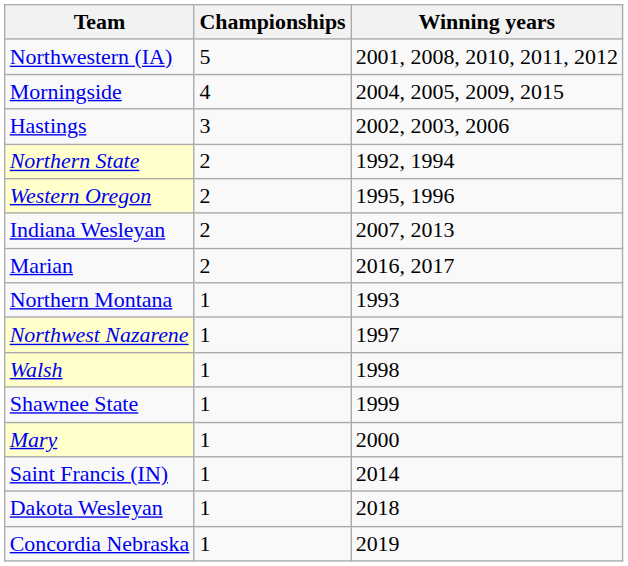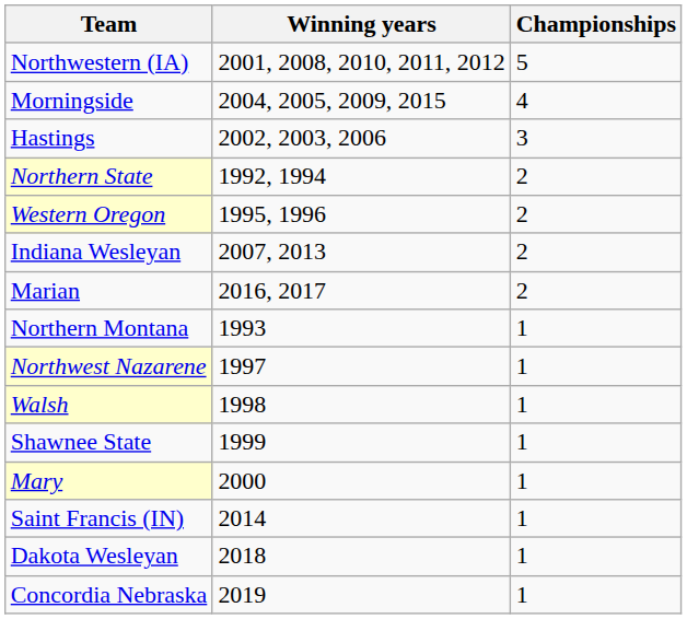 <table class="wikitable">
 <tr>
 <th>Team</th>
+<th>Winning years</th>
 <th>Championships</th>
-<th>Winning years</th>
 </tr>
 <tr>
 <td><a href='#'>Northwestern (IA)</a></td>
+<td>2001, 2008, 2010, 2011, 2012</td>
 <td>5</td>
-<td>2001, 2008, 2010, 2011, 2012</td>
 </tr>
 <tr>
 <td><a href='#'>Morningside</a></td>
+<td>2004, 2005, 2009, 2015</td>
 <td>4</td>
-<td>2004, 2005, 2009, 2015</td>
 </tr>
 <tr>
 <td><a href='#'>Hastings</a></td>
+<td>2002, 2003, 2006</td>
 <td>3</td>
-<td>2002, 2003, 2006</td>
 </tr>
 <tr>
 <td bgcolor=#ffffcc><em><a href='#'>Northern State</a></em></td>
+<td>1992, 1994</td>
 <td>2</td>
-<td>1992, 1994</td>
 </tr>
 <tr>
 <td bgcolor=#ffffcc><em><a href='#'>Western Oregon</a></em></td>
+<td>1995, 1996</td>
 <td>2</td>
-<td>1995, 1996</td>
 </tr>
 <tr>
 <td><a href='#'>Indiana Wesleyan</a></td>
+<td>2007, 2013</td>
 <td>2</td>
-<td>2007, 2013</td>
 </tr>
 <tr>
 <td><a href='#'>Marian</a></td>
+<td>2016, 2017</td>
 <td>2</td>
-<td>2016, 2017</td>
 </tr>
 <tr>
 <td><a href='#'>Northern Montana</a></td>
+<td>1993</td>
 <td>1</td>
-<td>1993</td>
 </tr>
 <tr>
 <td bgcolor=#ffffcc><em><a href='#'>Northwest Nazarene</a></em></td>
+<td>1997</td>
 <td>1</td>
-<td>1997</td>
 </tr>
 <tr>
 <td bgcolor=#ffffcc><em><a href='#'>Walsh</a></em></td>
+<td>1998</td>
 <td>1</td>
-<td>1998</td>
 </tr>
 <tr>
 <td><a href='#'>Shawnee State</a></td>
+<td>1999</td>
 <td>1</td>
-<td>1999</td>
 </tr>
 <tr>
 <td bgcolor=#ffffcc><em><a href='#'>Mary</a></em></td>
+<td>2000</td>
 <td>1</td>
-<td>2000</td>
 </tr>
 <tr>
 <td><a href='#'>Saint Francis (IN)</a></td>
+<td>2014</td>
 <td>1</td>
-<td>2014</td>
 </tr>
 <tr>
 <td><a href='#'>Dakota Wesleyan</a></td>
+<td>2018</td>
 <td>1</td>
-<td>2018</td>
 </tr>
 <tr>
 <td><a href='#'>Concordia Nebraska</a></td>
+<td>2019</td>
 <td>1</td>
-<td>2019</td>
 </tr>
 </table>
